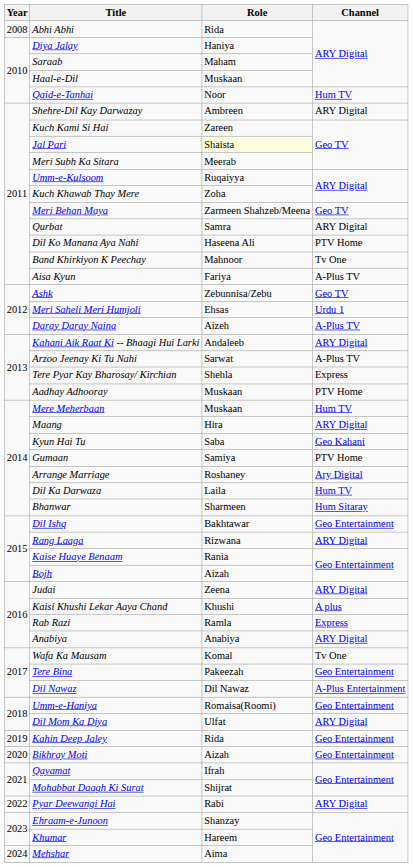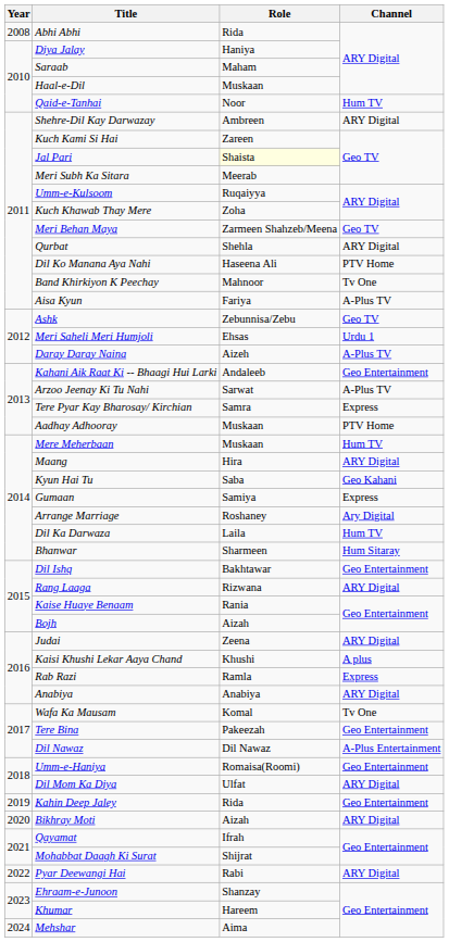 <table class="wikitable sortable">
 <tr>
 <th>Year</th>
 <th>Title</th>
 <th>Role</th>
 <th>Channel</th>
 </tr>
 <tr>
 <td>2008</td>
 <td><em>Abhi Abhi</em></td>
 <td>Rida</td>
 <td rowspan="4"><a href='#'>ARY Digital</a></td>
 </tr>
 <tr>
 <td rowspan="4">2010</td>
 <td><em><a href='#'>Diya Jalay</a></em></td>
 <td>Haniya</td>
 </tr>
 <tr>
 <td><em>Saraab</em></td>
 <td>Maham</td>
 </tr>
 <tr>
 <td><em>Haal-e-Dil</em></td>
 <td>Muskaan</td>
 </tr>
 <tr>
 <td><em><a href='#'>Qaid-e-Tanhai</a> </em></td>
 <td>Noor</td>
 <td><a href='#'>Hum TV</a></td>
 </tr>
 <tr>
 <td rowspan="11">2011</td>
 <td><em>Shehre-Dil Kay Darwazay</em></td>
 <td>Ambreen</td>
 <td>ARY Digital</td>
 </tr>
 <tr>
 <td><em>Kuch Kami Si Hai</em></td>
 <td>Zareen</td>
 <td rowspan="3"><a href='#'>Geo TV</a></td>
 </tr>
 <tr>
 <td><em><a href='#'>Jal Pari</a> </em></td>
 <td style="background: lightyellow;">Shaista</td>
 </tr>
 <tr>
 <td><em>Meri Subh Ka Sitara</em></td>
 <td>Meerab</td>
 </tr>
 <tr>
 <td><em><a href='#'>Umm-e-Kulsoom</a></em></td>
 <td>Ruqaiyya</td>
 <td rowspan="2"><a href='#'>ARY Digital</a></td>
 </tr>
 <tr>
 <td><em>Kuch Khawab Thay Mere</em></td>
 <td>Zoha</td>
 </tr>
 <tr>
 <td><em><a href='#'>Meri Behan Maya</a> </em></td>
 <td>Zarmeen Shahzeb/Meena</td>
 <td><a href='#'>Geo TV</a></td>
 </tr>
 <tr>
 <td><em>Qurbat</em></td>
-<td>Samra</td>
+<td>Shehla</td>
 <td>ARY Digital</td>
 </tr>
 <tr>
 <td><em>Dil Ko Manana Aya Nahi</em></td>
 <td>Haseena Ali</td>
 <td>PTV Home</td>
 </tr>
 <tr>
 <td><em>Band Khirkiyon K Peechay</em></td>
 <td>Mahnoor</td>
 <td>Tv One</td>
 </tr>
 <tr>
 <td><em>Aisa Kyun</em></td>
 <td>Fariya</td>
 <td>A-Plus TV</td>
 </tr>
 <tr>
 <td rowspan="3">2012</td>
 <td><em><a href='#'>Ashk</a> </em></td>
 <td>Zebunnisa/Zebu</td>
 <td><a href='#'>Geo TV</a></td>
 </tr>
 <tr>
 <td><em><a href='#'>Meri Saheli Meri Humjoli</a> </em></td>
 <td>Ehsas</td>
 <td><a href='#'>Urdu 1</a></td>
 </tr>
 <tr>
 <td><em><a href='#'>Daray Daray Naina</a> </em></td>
 <td>Aizeh</td>
 <td><a href='#'>A-Plus TV</a></td>
 </tr>
 <tr>
 <td rowspan="4">2013</td>
 <td><em><a href='#'>Kahani Aik Raat Ki</a> -- Bhaagi Hui Larki</em></td>
 <td>Andaleeb</td>
-<td><a href='#'>ARY Digital</a></td>
+<td><a href='#'>Geo Entertainment</a></td>
 </tr>
 <tr>
 <td><em>Arzoo Jeenay Ki Tu Nahi</em></td>
 <td>Sarwat</td>
 <td>A-Plus TV</td>
 </tr>
 <tr>
 <td><em>Tere Pyar Kay Bharosay/ Kirchian</em></td>
-<td>Shehla</td>
+<td>Samra</td>
 <td>Express</td>
 </tr>
 <tr>
 <td><em>Aadhay Adhooray</em></td>
 <td>Muskaan</td>
 <td>PTV Home</td>
 </tr>
 <tr>
 <td rowspan="7">2014</td>
 <td><em><a href='#'>Mere Meherbaan</a></em></td>
 <td>Muskaan</td>
 <td><a href='#'>Hum TV</a></td>
 </tr>
 <tr>
 <td><em>Maang</em></td>
 <td>Hira</td>
 <td><a href='#'>ARY Digital</a></td>
 </tr>
 <tr>
 <td><em>Kyun Hai Tu</em></td>
 <td>Saba</td>
 <td><a href='#'>Geo Kahani</a></td>
 </tr>
 <tr>
 <td><em>Gumaan</em></td>
 <td>Samiya</td>
-<td>PTV Home</td>
+<td>Express</td>
 </tr>
 <tr>
 <td><em>Arrange Marriage</em></td>
 <td>Roshaney</td>
 <td><a href='#'>Ary Digital</a></td>
 </tr>
 <tr>
 <td><em>Dil Ka Darwaza</em></td>
 <td>Laila</td>
 <td><a href='#'>Hum TV</a></td>
 </tr>
 <tr>
 <td><em>Bhanwar</em></td>
 <td>Sharmeen</td>
 <td><a href='#'>Hum Sitaray</a></td>
 </tr>
 <tr>
 <td rowspan="4">2015</td>
 <td><em><a href='#'>Dil Ishq</a></em></td>
 <td>Bakhtawar</td>
 <td><a href='#'>Geo Entertainment</a></td>
 </tr>
 <tr>
 <td><em><a href='#'>Rang Laaga</a></em></td>
 <td>Rizwana</td>
 <td><a href='#'>ARY Digital</a></td>
 </tr>
 <tr>
 <td><em><a href='#'>Kaise Huaye Benaam</a></em></td>
 <td>Rania</td>
 <td rowspan="2"><a href='#'>Geo Entertainment</a></td>
 </tr>
 <tr>
 <td><em><a href='#'>Bojh</a></em></td>
 <td>Aizah</td>
 </tr>
 <tr>
 <td rowspan="4">2016</td>
 <td><em>Judai</em></td>
 <td>Zeena</td>
 <td><a href='#'>ARY Digital</a></td>
 </tr>
 <tr>
 <td><em>Kaisi Khushi Lekar Aaya Chand</em></td>
 <td>Khushi</td>
 <td><a href='#'>A plus</a></td>
 </tr>
 <tr>
 <td><em>Rab Razi</em></td>
 <td>Ramla</td>
 <td><a href='#'>Express</a></td>
 </tr>
 <tr>
 <td><em>Anabiya</em></td>
 <td>Anabiya</td>
 <td><a href='#'>ARY Digital</a></td>
 </tr>
 <tr>
 <td rowspan="3">2017</td>
 <td><em>Wafa Ka Mausam</em></td>
 <td>Komal</td>
 <td>Tv One</td>
 </tr>
 <tr>
 <td><em><a href='#'>Tere Bina</a></em></td>
 <td>Pakeezah</td>
 <td><a href='#'>Geo Entertainment</a></td>
 </tr>
 <tr>
 <td><em><a href='#'>Dil Nawaz</a></em></td>
 <td>Dil Nawaz</td>
 <td><a href='#'>A-Plus Entertainment</a></td>
 </tr>
 <tr>
 <td rowspan="2">2018</td>
 <td><em><a href='#'>Umm-e-Haniya</a></em></td>
 <td>Romaisa(Roomi)</td>
 <td><a href='#'>Geo Entertainment</a></td>
 </tr>
 <tr>
 <td><em><a href='#'>Dil Mom Ka Diya</a></em></td>
 <td>Ulfat</td>
 <td><a href='#'>ARY Digital</a></td>
 </tr>
 <tr>
 <td>2019</td>
 <td><em><a href='#'>Kahin Deep Jaley</a></em></td>
 <td>Rida</td>
 <td><a href='#'>Geo Entertainment</a></td>
 </tr>
 <tr>
 <td>2020</td>
 <td><em><a href='#'>Bikhray Moti</a></em></td>
 <td>Aizah</td>
-<td><a href='#'>Geo Entertainment</a></td>
+<td><a href='#'>ARY Digital</a></td>
 </tr>
 <tr>
 <td rowspan="2">2021</td>
 <td><em><a href='#'>Qayamat</a></em></td>
 <td>Ifrah</td>
 <td rowspan="2"><a href='#'>Geo Entertainment</a></td>
 </tr>
 <tr>
 <td><em><a href='#'>Mohabbat Daagh Ki Surat</a></em></td>
 <td>Shijrat</td>
 </tr>
 <tr>
 <td>2022</td>
 <td><em><a href='#'>Pyar Deewangi Hai</a></em></td>
 <td>Rabi</td>
 <td><a href='#'>ARY Digital</a></td>
 </tr>
 <tr>
 <td rowspan="2">2023</td>
 <td><em><a href='#'>Ehraam-e-Junoon</a></em></td>
 <td>Shanzay</td>
 <td rowspan="3"><a href='#'>Geo Entertainment</a></td>
 </tr>
 <tr>
 <td><em><a href='#'>Khumar</a></em></td>
 <td>Hareem</td>
 </tr>
 <tr>
 <td>2024</td>
 <td><em><a href='#'>Mehshar</a></em></td>
 <td>Aima</td>
 </tr>
 </table>
